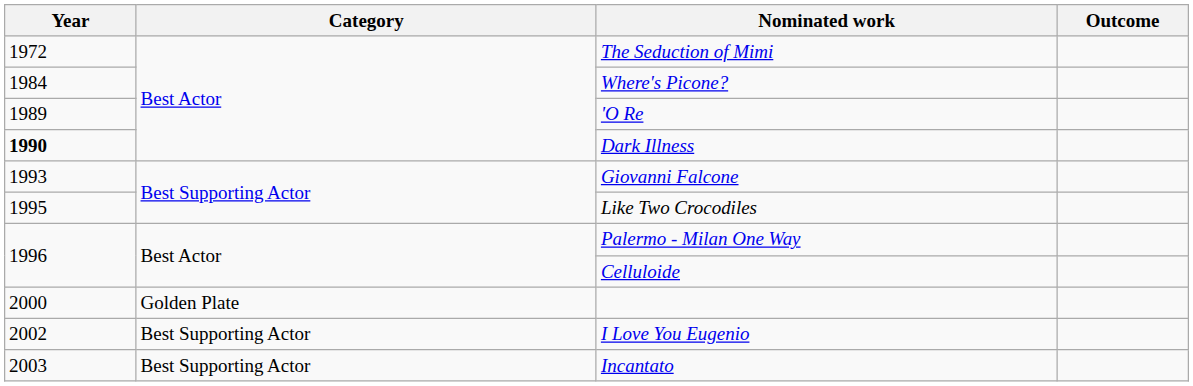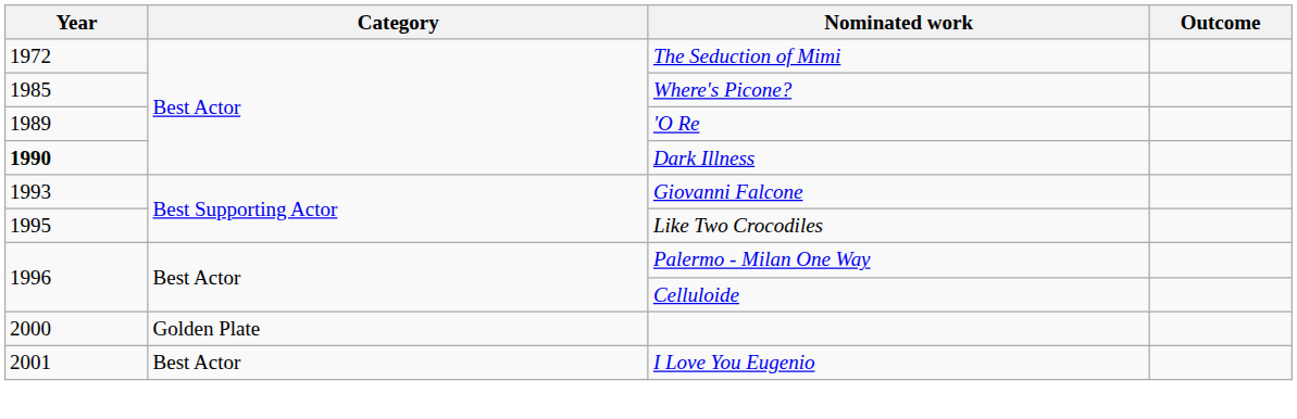 <table class="wikitable" width="75%" cellpadding="4" style="font-size: 95%">
 <tr>
 <th width="10%">Year</th>
 <th width="35%">Category</th>
 <th width="35%">Nominated work</th>
 <th width="10%">Outcome</th>
 </tr>
 <tr>
 <td>1972</td>
 <td rowspan="4"><a href='#'>Best Actor</a></td>
 <td><em><a href='#'>The Seduction of Mimi</a></em></td>
 <td></td>
 </tr>
 <tr>
-<td>1984</td>
+<td>1985</td>
 <td><em><a href='#'>Where's Picone?</a></em></td>
 <td></td>
 </tr>
 <tr>
 <td>1989</td>
 <td><em><a href='#'>'O Re</a></em></td>
 <td></td>
 </tr>
 <tr>
 <td><strong>1990</strong></td>
 <td><em><a href='#'>Dark Illness</a></em></td>
 <td></td>
 </tr>
 <tr>
 <td>1993</td>
 <td rowspan="2"><a href='#'>Best Supporting Actor</a></td>
 <td><a href='#'><em>Giovanni Falcone</em></a></td>
 <td></td>
 </tr>
 <tr>
 <td>1995</td>
 <td><em>Like Two Crocodiles</em></td>
 <td></td>
 </tr>
 <tr>
 <td rowspan="2">1996</td>
 <td rowspan="2">Best Actor</td>
 <td><em><a href='#'>Palermo - Milan One Way</a></em></td>
 <td></td>
 </tr>
 <tr>
 <td><em><a href='#'>Celluloide</a></em></td>
 <td></td>
 </tr>
 <tr>
 <td>2000</td>
 <td>Golden Plate</td>
 <td></td>
 <td></td>
 </tr>
 <tr>
-<td>2002</td>
-<td>Best Supporting Actor</td>
+<td>2001</td>
+<td>Best Actor</td>
 <td><em><a href='#'>I Love You Eugenio</a></em></td>
 <td></td>
 </tr>
-<tr>
-<td>2003</td>
-<td>Best Supporting Actor</td>
-<td><em><a href='#'>Incantato</a></em></td>
-<td></td>
-</tr>
 </table>
